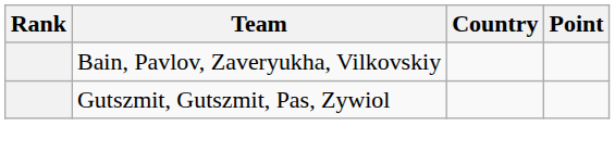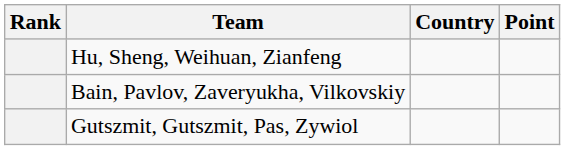 <table class="wikitable sortable">
 <tr>
 <th>Rank</th>
 <th>Team</th>
 <th>Country</th>
 <th>Point</th>
+</tr>
+<tr>
+<th></th>
+<td>Hu, Sheng, Weihuan, Zianfeng</td>
+<td></td>
+<td></td>
 </tr>
 <tr>
 <th></th>
 <td>Bain, Pavlov, Zaveryukha, Vilkovskiy</td>
 <td></td>
 <td></td>
 </tr>
 <tr>
 <th></th>
 <td>Gutszmit, Gutszmit, Pas, Zywiol</td>
 <td></td>
 <td></td>
 </tr>
 </table>
